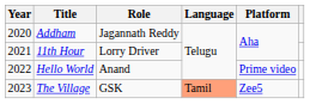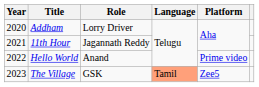 <table class="wikitable sortable">
 <tr>
 <th scope="col">Year</th>
 <th scope="col">Title</th>
 <th scope="col">Role</th>
 <th scope="col">Language</th>
 <th scope="col">Platform</th>
 <th class="unsortable" scope="col"></th>
 </tr>
 <tr>
 <td>2020</td>
 <td><em><a href='#'>Addham</a></em></td>
-<td>Jagannath Reddy</td>
+<td>Lorry Driver</td>
 <td rowspan="3">Telugu</td>
 <td rowspan="2"><a href='#'>Aha</a></td>
 <td></td>
 </tr>
 <tr>
 <td>2021</td>
 <td><em><a href='#'>11th Hour</a></em></td>
-<td>Lorry Driver</td>
+<td>Jagannath Reddy</td>
 <td></td>
 </tr>
 <tr>
 <td>2022</td>
 <td><em><a href='#'>Hello World</a></em></td>
 <td>Anand</td>
 <td><a href='#'>Prime video</a></td>
 <td></td>
 </tr>
 <tr>
 <td>2023</td>
 <td><em><a href='#'>The Village</a></em></td>
 <td>GSK</td>
 <td style="background: lightsalmon;">Tamil</td>
 <td><a href='#'>Zee5</a></td>
 <td></td>
 </tr>
 </table>
